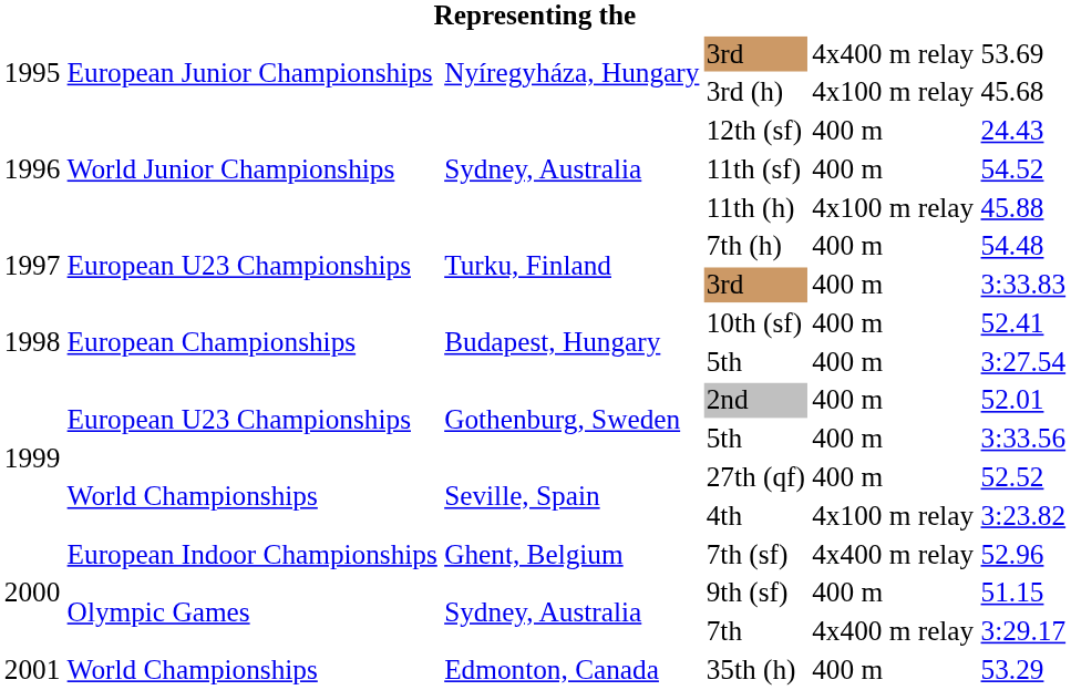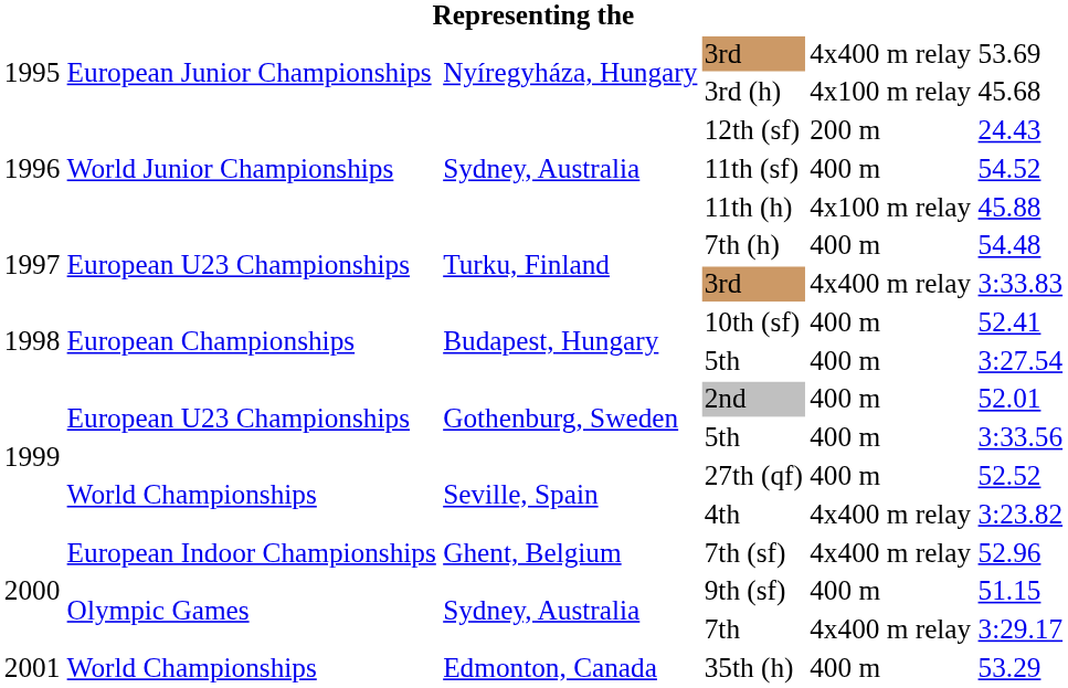 <table>
 <tr>
 <th colspan="6">Representing the </th>
 </tr>
 <tr>
 <td rowspan=2>1995</td>
 <td rowspan=2><a href='#'>European Junior Championships</a></td>
 <td rowspan=2><a href='#'>Nyíregyháza, Hungary</a></td>
 <td bgcolor=cc9966>3rd</td>
 <td>4x400 m relay</td>
 <td>53.69</td>
 </tr>
 <tr>
 <td>3rd (h)</td>
 <td>4x100 m relay</td>
 <td>45.68</td>
 </tr>
 <tr>
 <td rowspan=3>1996</td>
 <td rowspan=3><a href='#'>World Junior Championships</a></td>
 <td rowspan=3><a href='#'>Sydney, Australia</a></td>
 <td>12th (sf)</td>
-<td>400 m</td>
+<td>200 m</td>
 <td><a href='#'>24.43</a></td>
 </tr>
 <tr>
 <td>11th (sf)</td>
 <td>400 m</td>
 <td><a href='#'>54.52</a></td>
 </tr>
 <tr>
 <td>11th (h)</td>
 <td>4x100 m relay</td>
 <td><a href='#'>45.88</a></td>
 </tr>
 <tr>
 <td rowspan=2>1997</td>
 <td rowspan=2><a href='#'>European U23 Championships</a></td>
 <td rowspan=2><a href='#'>Turku, Finland</a></td>
 <td>7th (h)</td>
 <td>400 m</td>
 <td><a href='#'>54.48</a></td>
 </tr>
 <tr>
 <td bgcolor=cc9966>3rd</td>
-<td>400 m</td>
+<td>4x400 m relay</td>
 <td><a href='#'>3:33.83</a></td>
 </tr>
 <tr>
 <td rowspan=2>1998</td>
 <td rowspan=2><a href='#'>European Championships</a></td>
 <td rowspan=2><a href='#'>Budapest, Hungary</a></td>
 <td>10th (sf)</td>
 <td>400 m</td>
 <td><a href='#'>52.41</a></td>
 </tr>
 <tr>
 <td>5th</td>
 <td>400 m</td>
 <td><a href='#'>3:27.54</a></td>
 </tr>
 <tr>
 <td rowspan=4>1999</td>
 <td rowspan=2><a href='#'>European U23 Championships</a></td>
 <td rowspan=2><a href='#'>Gothenburg, Sweden</a></td>
 <td bgcolor=silver>2nd</td>
 <td>400 m</td>
 <td><a href='#'>52.01</a></td>
 </tr>
 <tr>
 <td>5th</td>
 <td>400 m</td>
 <td><a href='#'>3:33.56</a></td>
 </tr>
 <tr>
 <td rowspan=2><a href='#'>World Championships</a></td>
 <td rowspan=2><a href='#'>Seville, Spain</a></td>
 <td>27th (qf)</td>
 <td>400 m</td>
 <td><a href='#'>52.52</a></td>
 </tr>
 <tr>
 <td>4th</td>
-<td>4x100 m relay</td>
+<td>4x400 m relay</td>
 <td><a href='#'>3:23.82</a></td>
 </tr>
 <tr>
 <td rowspan=3>2000</td>
 <td><a href='#'>European Indoor Championships</a></td>
 <td><a href='#'>Ghent, Belgium</a></td>
 <td>7th (sf)</td>
 <td>4x400 m relay</td>
 <td><a href='#'>52.96</a></td>
 </tr>
 <tr>
 <td rowspan=2><a href='#'>Olympic Games</a></td>
 <td rowspan=2><a href='#'>Sydney, Australia</a></td>
 <td>9th (sf)</td>
 <td>400 m</td>
 <td><a href='#'>51.15</a></td>
 </tr>
 <tr>
 <td>7th</td>
 <td>4x400 m relay</td>
 <td><a href='#'>3:29.17</a></td>
 </tr>
 <tr>
 <td>2001</td>
 <td><a href='#'>World Championships</a></td>
 <td><a href='#'>Edmonton, Canada</a></td>
 <td>35th (h)</td>
 <td>400 m</td>
 <td><a href='#'>53.29</a></td>
 </tr>
 </table>
